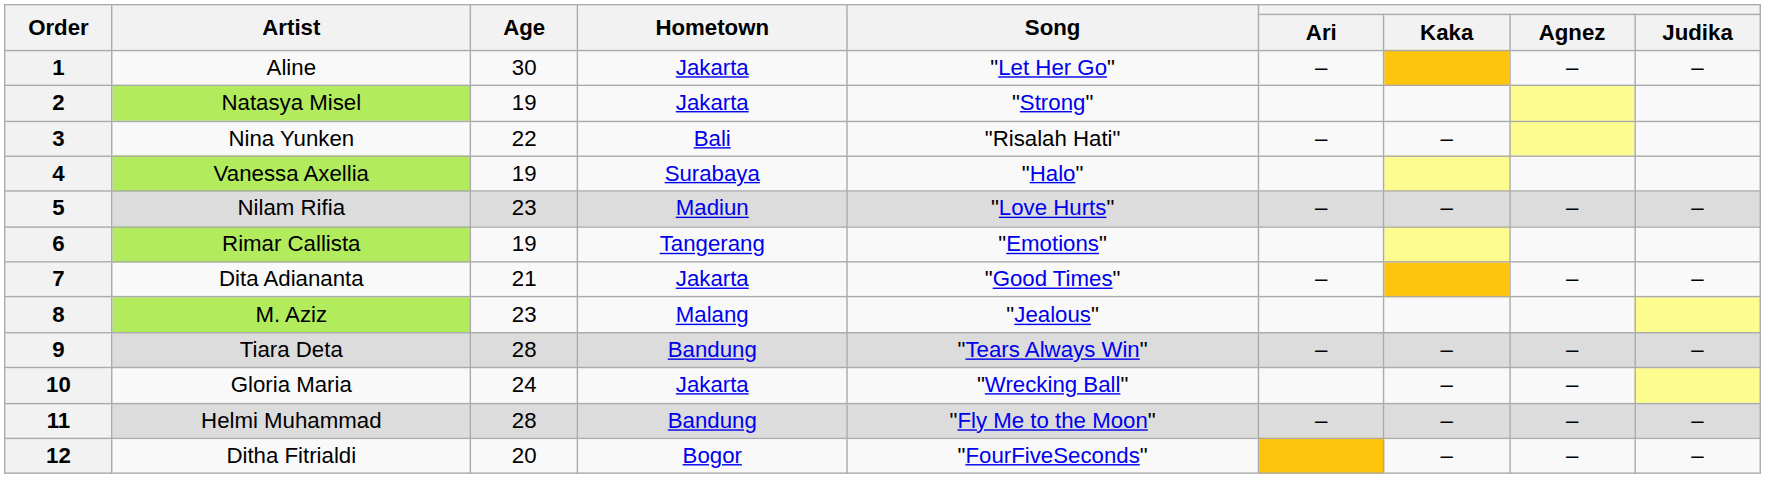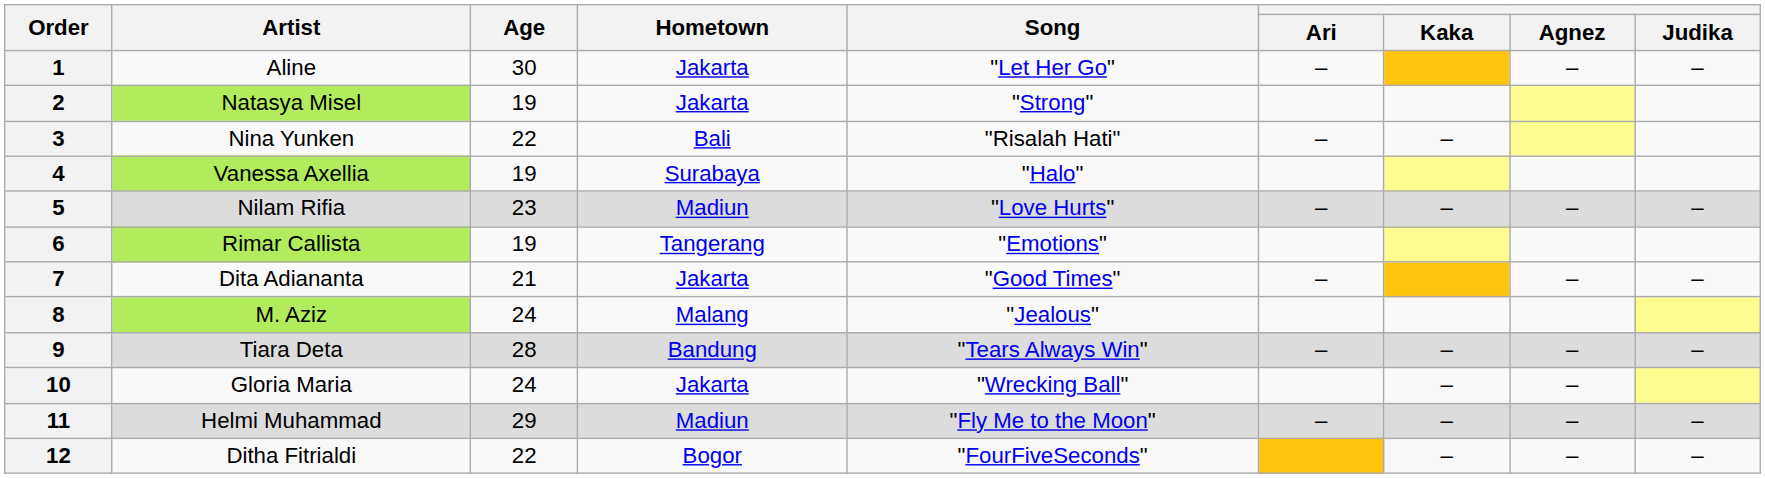 <table class="wikitable" style="text-align:center; width:100%;">
 <tr>
 <th scope="col" rowspan="2" width="06%">Order</th>
 <th scope="col" rowspan="2" width="20%">Artist</th>
 <th scope="col" rowspan="2" width="06%">Age</th>
 <th scope="col" rowspan="2" width="15%">Hometown</th>
 <th scope="col" rowspan="2" width="23%">Song</th>
 <th scope="col" colspan="4" width="28%"></th>
 </tr>
 <tr>
 <th style="width:07%;">Ari</th>
 <th style="width:07%;">Kaka</th>
 <th style="width:07%;">Agnez</th>
 <th style="width:07%;">Judika</th>
 </tr>
 <tr>
 <th>1</th>
 <td>Aline</td>
 <td>30</td>
 <td><a href='#'>Jakarta</a></td>
 <td>"<a href='#'>Let Her Go</a>"</td>
 <td>–</td>
 <td style="background:#FFC40C;text-align:center;"><strong></strong></td>
 <td>–</td>
 <td>–</td>
 </tr>
 <tr>
 <th>2</th>
 <td style="background:#B2EC5D">Natasya Misel</td>
 <td>19</td>
 <td><a href='#'>Jakarta</a></td>
 <td>"<a href='#'>Strong</a>"</td>
 <td style="text-align:center;"><strong></strong></td>
 <td style="text-align:center;"><strong></strong></td>
 <td style="background:#fdfc8f;text-align:center;"><strong></strong></td>
 <td style="text-align:center;"><strong></strong></td>
 </tr>
 <tr>
 <th>3</th>
 <td>Nina Yunken</td>
 <td>22</td>
 <td><a href='#'>Bali</a></td>
 <td>"Risalah Hati"</td>
 <td>–</td>
 <td>–</td>
 <td style="background:#fdfc8f;text-align:center;"><strong></strong></td>
 <td style="text-align:center;"><strong></strong></td>
 </tr>
 <tr>
 <th>4</th>
 <td style="background:#B2EC5D">Vanessa Axellia</td>
 <td>19</td>
 <td><a href='#'>Surabaya</a></td>
 <td>"<a href='#'>Halo</a>"</td>
 <td style="text-align:center;"><strong></strong></td>
 <td style="background:#fdfc8f;text-align:center;"><strong></strong></td>
 <td style="text-align:center;"><strong></strong></td>
 <td style="text-align:center;"><strong></strong></td>
 </tr>
 <tr>
 <th>5</th>
 <td style="background:#DCDCDC;">Nilam Rifia</td>
 <td style="background:#DCDCDC;">23</td>
 <td style="background:#DCDCDC;"><a href='#'>Madiun</a></td>
 <td style="background:#DCDCDC;">"<a href='#'>Love Hurts</a>"</td>
 <td style="background:#DCDCDC;">–</td>
 <td style="background:#DCDCDC;">–</td>
 <td style="background:#DCDCDC;">–</td>
 <td style="background:#DCDCDC;">–</td>
 </tr>
 <tr>
 <th>6</th>
 <td style="background:#B2EC5D">Rimar Callista</td>
 <td>19</td>
 <td><a href='#'>Tangerang</a></td>
 <td>"<a href='#'>Emotions</a>"</td>
 <td style="text-align:center;"><strong></strong></td>
 <td style="background:#fdfc8f;text-align:center;"><strong></strong></td>
 <td style="text-align:center;"><strong></strong></td>
 <td style="text-align:center;"><strong></strong></td>
 </tr>
 <tr>
 <th>7</th>
 <td>Dita Adiananta</td>
 <td>21</td>
 <td><a href='#'>Jakarta</a></td>
 <td>"<a href='#'>Good Times</a>"</td>
 <td>–</td>
 <td style="background:#FFC40C;text-align:center;"><strong></strong></td>
 <td>–</td>
 <td>–</td>
 </tr>
 <tr>
 <th>8</th>
 <td style="background:#B2EC5D">M. Aziz</td>
-<td>23</td>
+<td>24</td>
 <td><a href='#'>Malang</a></td>
 <td>"<a href='#'>Jealous</a>"</td>
 <td style="text-align:center;"><strong></strong></td>
 <td style="text-align:center;"><strong></strong></td>
 <td style="text-align:center;"><strong></strong></td>
 <td style="background:#fdfc8f;text-align:center;"><strong></strong></td>
 </tr>
 <tr>
 <th>9</th>
 <td style="background:#DCDCDC;">Tiara Deta</td>
 <td style="background:#DCDCDC;">28</td>
 <td style="background:#DCDCDC;"><a href='#'>Bandung</a></td>
 <td style="background:#DCDCDC;">"<a href='#'>Tears Always Win</a>"</td>
 <td style="background:#DCDCDC;">–</td>
 <td style="background:#DCDCDC;">–</td>
 <td style="background:#DCDCDC;">–</td>
 <td style="background:#DCDCDC;">–</td>
 </tr>
 <tr>
 <th>10</th>
 <td>Gloria Maria</td>
 <td>24</td>
 <td><a href='#'>Jakarta</a></td>
 <td>"<a href='#'>Wrecking Ball</a>"</td>
 <td style="text-align:center;"><strong></strong></td>
 <td>–</td>
 <td>–</td>
 <td style="background:#fdfc8f;text-align:center;"><strong></strong></td>
 </tr>
 <tr>
 <th>11</th>
 <td style="background:#DCDCDC;">Helmi Muhammad</td>
-<td style="background:#DCDCDC;">28</td>
-<td style="background:#DCDCDC;"><a href='#'>Bandung</a></td>
+<td style="background:#DCDCDC;">29</td>
+<td style="background:#DCDCDC;"><a href='#'>Madiun</a></td>
 <td style="background:#DCDCDC;">"<a href='#'>Fly Me to the Moon</a>"</td>
 <td style="background:#DCDCDC;">–</td>
 <td style="background:#DCDCDC;">–</td>
 <td style="background:#DCDCDC;">–</td>
 <td style="background:#DCDCDC;">–</td>
 </tr>
 <tr>
 <th>12</th>
 <td>Ditha Fitrialdi</td>
-<td>20</td>
+<td>22</td>
 <td><a href='#'>Bogor</a></td>
 <td>"<a href='#'>FourFiveSeconds</a>"</td>
 <td style="background:#FFC40C;text-align:center;"><strong></strong></td>
 <td>–</td>
 <td>–</td>
 <td>–</td>
 </tr>
 </table>
